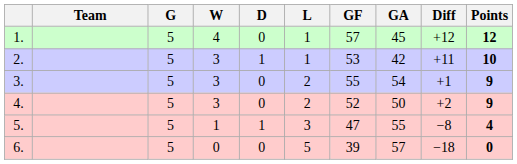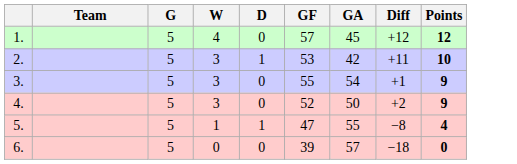 <table class=wikitable style="text-align:center">
 <tr bgcolor="#DCDCDC">
 <th width="25"></th>
 <th width="125">Team</th>
 <th width="45">G</th>
 <th width="45">W</th>
 <th width="45">D</th>
-<th width="45">L</th>
 <th width="45">GF</th>
 <th width="45">GA</th>
 <th width="45">Diff</th>
 <th width="45">Points</th>
 </tr>
 <tr style="background:#ccffcc;">
 <td>1.</td>
 <td align=left></td>
 <td>5</td>
 <td>4</td>
 <td>0</td>
-<td>1</td>
 <td>57</td>
 <td>45</td>
 <td>+12</td>
 <td><strong>12</strong></td>
 </tr>
 <tr style="background:#ccccff;">
 <td>2.</td>
 <td align=left></td>
 <td>5</td>
 <td>3</td>
-<td>1</td>
 <td>1</td>
 <td>53</td>
 <td>42</td>
 <td>+11</td>
 <td><strong>10</strong></td>
 </tr>
 <tr style="background:#ccccff;">
 <td>3.</td>
 <td align=left></td>
 <td>5</td>
 <td>3</td>
 <td>0</td>
-<td>2</td>
 <td>55</td>
 <td>54</td>
 <td>+1</td>
 <td><strong>9</strong></td>
 </tr>
 <tr bgcolor=ffcccc>
 <td>4.</td>
 <td align=left></td>
 <td>5</td>
 <td>3</td>
 <td>0</td>
-<td>2</td>
 <td>52</td>
 <td>50</td>
 <td>+2</td>
 <td><strong>9</strong></td>
 </tr>
 <tr bgcolor=ffcccc>
 <td>5.</td>
 <td align=left></td>
 <td>5</td>
 <td>1</td>
 <td>1</td>
-<td>3</td>
 <td>47</td>
 <td>55</td>
 <td>−8</td>
 <td><strong>4</strong></td>
 </tr>
 <tr bgcolor=ffcccc>
 <td>6.</td>
 <td align=left></td>
 <td>5</td>
 <td>0</td>
 <td>0</td>
-<td>5</td>
 <td>39</td>
 <td>57</td>
 <td>−18</td>
 <td><strong>0</strong></td>
 </tr>
 </table>
